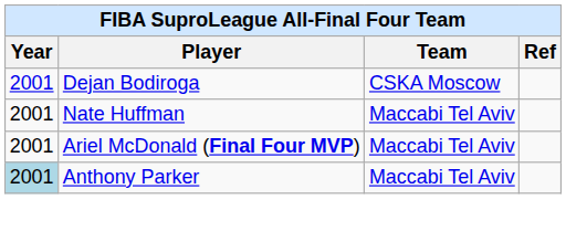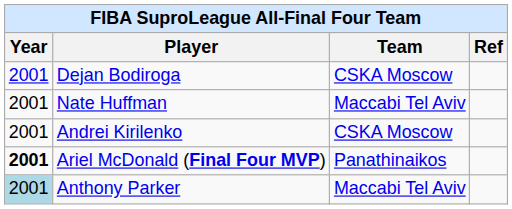 <table class="wikitable">
 <tr>
 <th colspan="4" style="background:#D0E7FF;">FIBA SuproLeague All-Final Four Team</th>
 </tr>
 <tr>
 <th>Year</th>
 <th>Player</th>
 <th>Team</th>
 <th>Ref</th>
 </tr>
 <tr>
 <td style="text-align:center;"><a href='#'>2001</a></td>
 <td> <a href='#'>Dejan Bodiroga</a></td>
 <td><a href='#'>CSKA Moscow</a></td>
 <td style="text-align:center;"></td>
 </tr>
 <tr>
 <td style="text-align:center;">2001</td>
 <td> <a href='#'>Nate Huffman</a></td>
 <td><a href='#'>Maccabi Tel Aviv</a></td>
 <td style="text-align:center;"></td>
 </tr>
 <tr>
 <td style="text-align:center;">2001</td>
+<td> <a href='#'>Andrei Kirilenko</a></td>
+<td><a href='#'>CSKA Moscow</a></td>
+<td style="text-align:center;"></td>
+</tr>
+<tr>
+<td style="text-align:center;"><strong>2001</strong></td>
 <td> <a href='#'>Ariel McDonald</a> (<strong><a href='#'>Final Four MVP</a></strong>)</td>
-<td><a href='#'>Maccabi Tel Aviv</a></td>
+<td><a href='#'>Panathinaikos</a></td>
 <td style="text-align:center;"></td>
 </tr>
 <tr>
 <td style="background: lightblue; text-align:center;">2001</td>
 <td> <a href='#'>Anthony Parker</a></td>
 <td><a href='#'>Maccabi Tel Aviv</a></td>
 <td style="text-align:center;"></td>
 </tr>
 </table>
